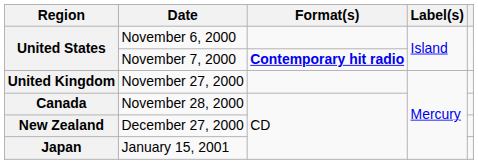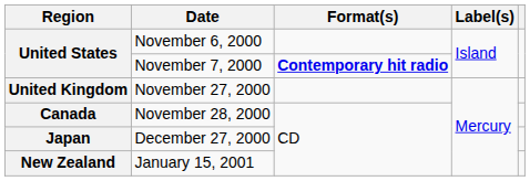 <table class="wikitable plainrowheaders">
 <tr>
 <th scope="col">Region</th>
 <th scope="col">Date</th>
 <th scope="col">Format(s)</th>
 <th scope="col">Label(s)</th>
 <th scope="col"></th>
 </tr>
 <tr>
 <th scope="row" rowspan="2">United States</th>
 <td>November 6, 2000</td>
 <td></td>
 <td rowspan="2"><a href='#'>Island</a></td>
 <td align="center" rowspan="2"></td>
 </tr>
 <tr>
 <td>November 7, 2000</td>
 <td><strong><a href='#'>Contemporary hit radio</a></strong></td>
 </tr>
 <tr>
 <th scope="row">United Kingdom</th>
 <td>November 27, 2000</td>
 <td></td>
 <td rowspan="4"><a href='#'>Mercury</a></td>
 <td align="center"></td>
 </tr>
 <tr>
 <th scope="row">Canada</th>
 <td>November 28, 2000</td>
 <td rowspan="3">CD</td>
 <td align="center"></td>
 </tr>
 <tr>
-<th scope="row">New Zealand</th>
+<th scope="row">Japan</th>
 <td>December 27, 2000</td>
 <td align="center"></td>
 </tr>
 <tr>
-<th scope="row">Japan</th>
+<th scope="row">New Zealand</th>
 <td>January 15, 2001</td>
 <td align="center"></td>
 </tr>
 </table>
